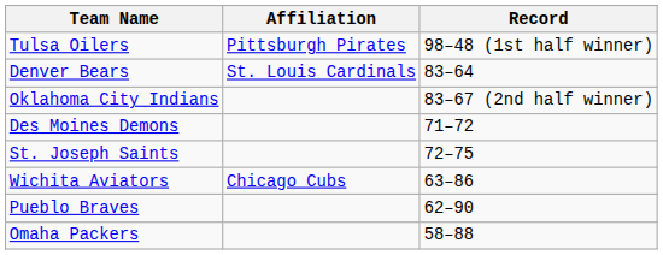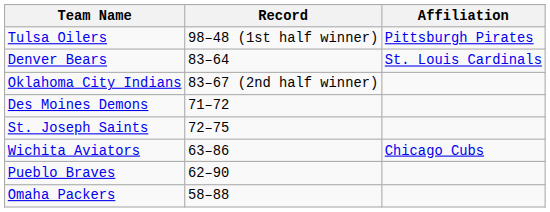 <table class="wikitable">
 <tr>
 <th>Team Name</th>
+<th>Record</th>
 <th>Affiliation</th>
-<th>Record</th>
 </tr>
 <tr>
 <td><a href='#'>Tulsa Oilers</a></td>
+<td>98–48 (1st half winner)</td>
 <td><a href='#'>Pittsburgh Pirates</a></td>
-<td>98–48 (1st half winner)</td>
 </tr>
 <tr>
 <td><a href='#'>Denver Bears</a></td>
+<td>83–64</td>
 <td><a href='#'>St. Louis Cardinals</a></td>
-<td>83–64</td>
 </tr>
 <tr>
 <td><a href='#'>Oklahoma City Indians</a></td>
+<td>83–67 (2nd half winner)</td>
 <td></td>
-<td>83–67 (2nd half winner)</td>
 </tr>
 <tr>
 <td><a href='#'>Des Moines Demons</a></td>
+<td>71–72</td>
 <td></td>
-<td>71–72</td>
 </tr>
 <tr>
 <td><a href='#'>St. Joseph Saints</a></td>
+<td>72–75</td>
 <td></td>
-<td>72–75</td>
 </tr>
 <tr>
 <td><a href='#'>Wichita Aviators</a></td>
+<td>63–86</td>
 <td><a href='#'>Chicago Cubs</a></td>
-<td>63–86</td>
 </tr>
 <tr>
 <td><a href='#'>Pueblo Braves</a></td>
+<td>62–90</td>
 <td></td>
-<td>62–90</td>
 </tr>
 <tr>
 <td><a href='#'>Omaha Packers</a></td>
+<td>58–88</td>
 <td></td>
-<td>58–88</td>
 </tr>
 </table>
